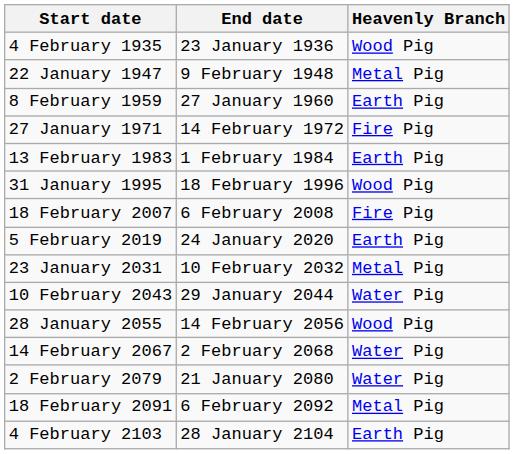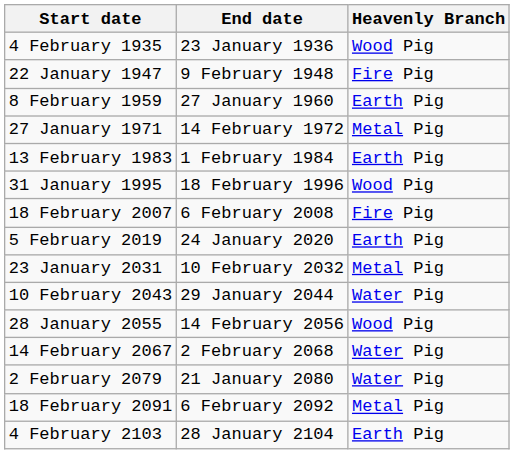 <table class="wikitable">
 <tr>
 <th>Start date</th>
 <th>End date</th>
 <th>Heavenly Branch</th>
 </tr>
 <tr>
 <td>4 February 1935</td>
 <td>23 January 1936</td>
 <td><a href='#'>Wood</a> Pig</td>
 </tr>
 <tr>
 <td>22 January 1947</td>
 <td>9 February 1948</td>
-<td><a href='#'>Metal</a> Pig</td>
+<td><a href='#'>Fire</a> Pig</td>
 </tr>
 <tr>
 <td>8 February 1959</td>
 <td>27 January 1960</td>
 <td><a href='#'>Earth</a> Pig</td>
 </tr>
 <tr>
 <td>27 January 1971</td>
 <td>14 February 1972</td>
-<td><a href='#'>Fire</a> Pig</td>
+<td><a href='#'>Metal</a> Pig</td>
 </tr>
 <tr>
 <td>13 February 1983</td>
 <td>1 February 1984</td>
 <td><a href='#'>Earth</a> Pig</td>
 </tr>
 <tr>
 <td>31 January 1995</td>
 <td>18 February 1996</td>
 <td><a href='#'>Wood</a> Pig</td>
 </tr>
 <tr>
 <td>18 February 2007</td>
 <td>6 February 2008</td>
 <td><a href='#'>Fire</a> Pig</td>
 </tr>
 <tr>
 <td>5 February 2019</td>
 <td>24 January 2020</td>
 <td><a href='#'>Earth</a> Pig</td>
 </tr>
 <tr>
 <td>23 January 2031</td>
 <td>10 February 2032</td>
 <td><a href='#'>Metal</a> Pig</td>
 </tr>
 <tr>
 <td>10 February 2043</td>
 <td>29 January 2044</td>
 <td><a href='#'>Water</a> Pig</td>
 </tr>
 <tr>
 <td>28 January 2055</td>
 <td>14 February 2056</td>
 <td><a href='#'>Wood</a> Pig</td>
 </tr>
 <tr>
 <td>14 February 2067</td>
 <td>2 February 2068</td>
 <td><a href='#'>Water</a> Pig</td>
 </tr>
 <tr>
 <td>2 February 2079</td>
 <td>21 January 2080</td>
 <td><a href='#'>Water</a> Pig</td>
 </tr>
 <tr>
 <td>18 February 2091</td>
 <td>6 February 2092</td>
 <td><a href='#'>Metal</a> Pig</td>
 </tr>
 <tr>
 <td>4 February 2103</td>
 <td>28 January 2104</td>
 <td><a href='#'>Earth</a> Pig</td>
 </tr>
 </table>
